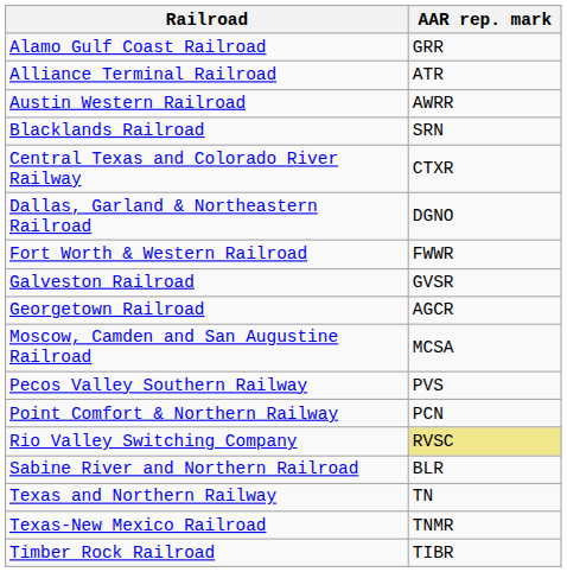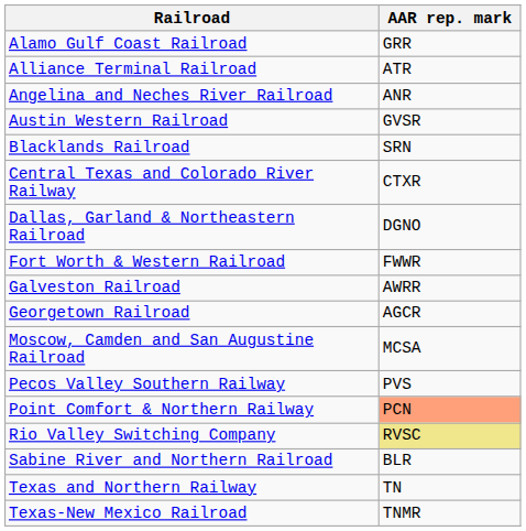 <table class="wikitable" border="1">
 <tr>
 <th width="300px">Railroad</th>
 <th width="110px">AAR rep. mark</th>
 </tr>
 <tr>
 <td width="300px"><a href='#'>Alamo Gulf Coast Railroad</a></td>
 <td width="110px">GRR</td>
 </tr>
 <tr>
 <td width="300px"><a href='#'>Alliance Terminal Railroad</a></td>
 <td width="110px">ATR</td>
 </tr>
 <tr>
+<td width="300px"><a href='#'>Angelina and Neches River Railroad</a></td>
+<td width="100px">ANR</td>
+</tr>
+<tr>
 <td width="300px"><a href='#'>Austin Western Railroad</a></td>
-<td width="110px">AWRR</td>
+<td width="110px">GVSR</td>
 </tr>
 <tr>
 <td width="300px"><a href='#'>Blacklands Railroad</a></td>
 <td width="110px">SRN</td>
 </tr>
 <tr>
 <td width="300px"><a href='#'>Central Texas and Colorado River Railway</a></td>
 <td width="110px">CTXR</td>
 </tr>
 <tr>
 <td width="300px"><a href='#'>Dallas, Garland & Northeastern Railroad</a></td>
 <td width="110px">DGNO</td>
 </tr>
 <tr>
 <td width="300px"><a href='#'>Fort Worth & Western Railroad</a></td>
 <td width="110px">FWWR</td>
 </tr>
 <tr>
 <td width="300px"><a href='#'>Galveston Railroad</a></td>
-<td width="110px">GVSR</td>
+<td width="110px">AWRR</td>
 </tr>
 <tr>
 <td width="300px"><a href='#'>Georgetown Railroad</a></td>
 <td width="110px">AGCR</td>
 </tr>
 <tr>
 <td width="300px"><a href='#'>Moscow, Camden and San Augustine Railroad</a></td>
 <td width="110px">MCSA</td>
 </tr>
 <tr>
 <td width="300px"><a href='#'>Pecos Valley Southern Railway</a></td>
 <td width="110px">PVS</td>
 </tr>
 <tr>
 <td width="300px"><a href='#'>Point Comfort & Northern Railway</a></td>
-<td width="110px">PCN</td>
+<td width="110px" style="background: lightsalmon;">PCN</td>
 </tr>
 <tr>
 <td width="300px"><a href='#'>Rio Valley Switching Company</a></td>
 <td width="110px" style="background: khaki;">RVSC</td>
 </tr>
 <tr>
 <td width="300px"><a href='#'>Sabine River and Northern Railroad</a></td>
 <td width="110px">BLR</td>
 </tr>
 <tr>
 <td width="300px"><a href='#'>Texas and Northern Railway</a></td>
 <td width="110px">TN</td>
 </tr>
 <tr>
 <td width="300px"><a href='#'>Texas-New Mexico Railroad</a></td>
 <td width="110px">TNMR</td>
 </tr>
-<tr>
-<td width="300px"><a href='#'>Timber Rock Railroad</a></td>
-<td width="110px">TIBR</td>
-</tr>
 </table>
